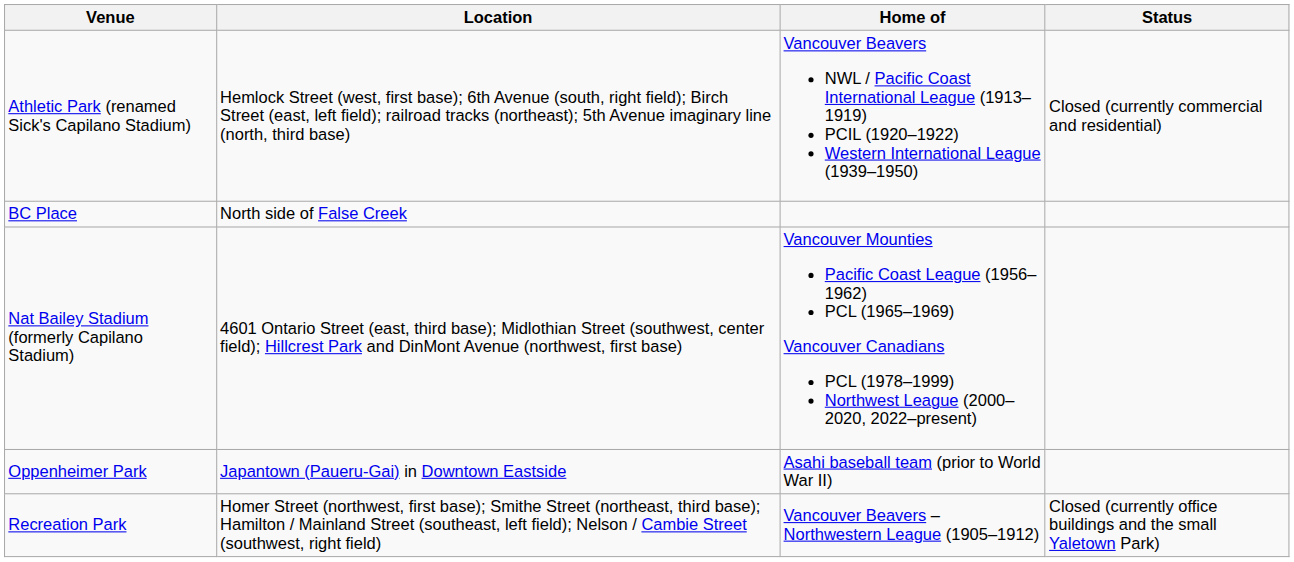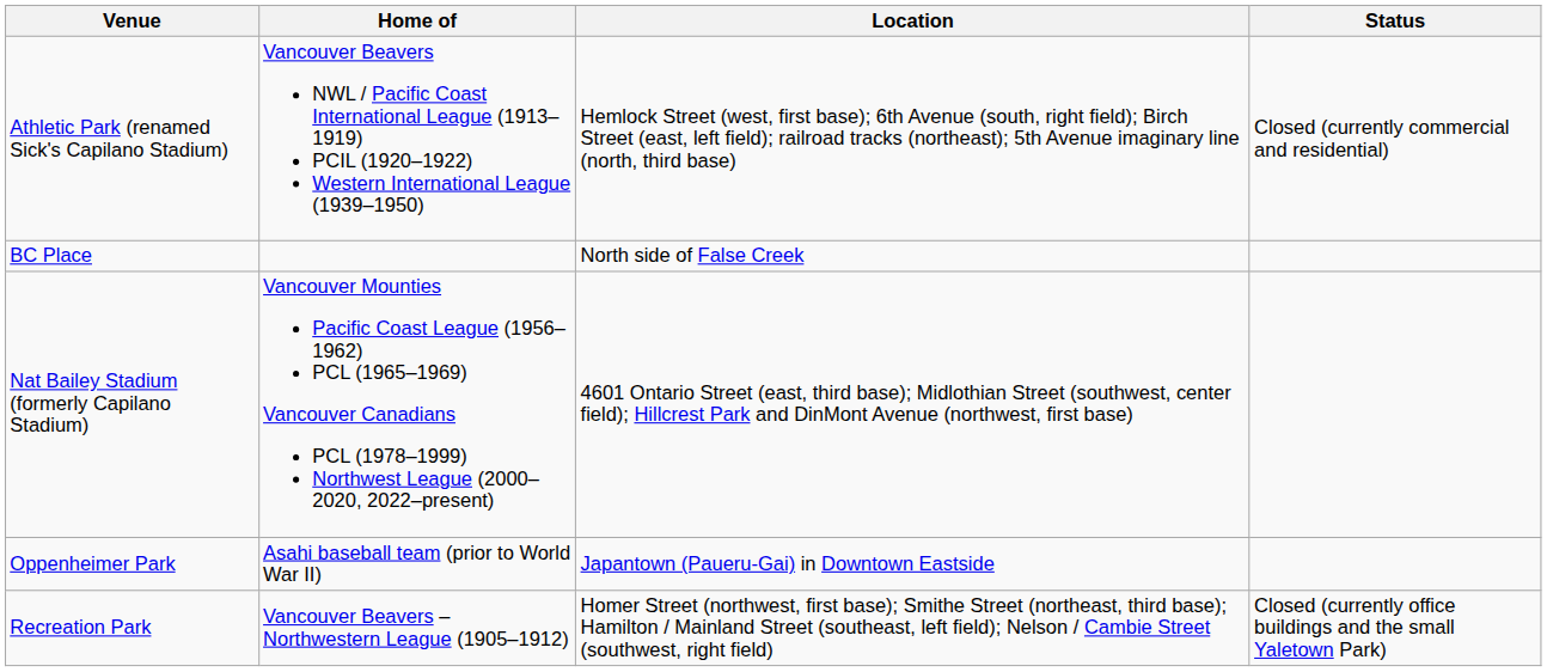 <table class="wikitable">
 <tr>
 <th>Venue</th>
+<th>Home of</th>
 <th>Location</th>
-<th>Home of</th>
 <th>Status</th>
 </tr>
 <tr>
 <td><a href='#'>Athletic Park</a> (renamed Sick's Capilano Stadium)</td>
+<td><a href='#'>Vancouver Beavers</a><br><ul><li>NWL / <a href='#'>Pacific Coast International League</a>  (1913–1919)</li><li>PCIL (1920–1922)</li><li><a href='#'>Western International League</a> (1939–1950)</li></ul></td>
 <td>Hemlock Street (west, first base); 6th Avenue (south, right field); Birch Street (east, left field); railroad tracks (northeast); 5th Avenue imaginary line (north, third base)</td>
-<td><a href='#'>Vancouver Beavers</a><br><ul><li>NWL / <a href='#'>Pacific Coast International League</a>  (1913–1919)</li><li>PCIL (1920–1922)</li><li><a href='#'>Western International League</a> (1939–1950)</li></ul></td>
 <td>Closed (currently commercial and residential)</td>
 </tr>
 <tr>
 <td><a href='#'>BC Place</a></td>
+<td></td>
 <td>North side of <a href='#'>False Creek</a></td>
-<td></td>
 <td></td>
 </tr>
 <tr>
 <td><a href='#'>Nat Bailey Stadium</a> (formerly Capilano Stadium)</td>
+<td><a href='#'>Vancouver Mounties</a><br><ul><li><a href='#'>Pacific Coast League</a> (1956–1962)</li><li>PCL (1965–1969)</li></ul><a href='#'>Vancouver Canadians</a><ul><li>PCL (1978–1999)</li><li><a href='#'>Northwest League</a> (2000–2020, 2022–present)</li></ul></td>
 <td>4601 Ontario Street (east, third base); Midlothian Street (southwest, center field); <a href='#'>Hillcrest Park</a> and DinMont Avenue (northwest, first base)</td>
-<td><a href='#'>Vancouver Mounties</a><br><ul><li><a href='#'>Pacific Coast League</a> (1956–1962)</li><li>PCL (1965–1969)</li></ul><a href='#'>Vancouver Canadians</a><ul><li>PCL (1978–1999)</li><li><a href='#'>Northwest League</a> (2000–2020, 2022–present)</li></ul></td>
 <td></td>
 </tr>
 <tr>
 <td><a href='#'>Oppenheimer Park</a></td>
+<td><a href='#'>Asahi baseball team</a> (prior to World War II)</td>
 <td><a href='#'>Japantown (Paueru-Gai)</a> in <a href='#'>Downtown Eastside</a></td>
-<td><a href='#'>Asahi baseball team</a> (prior to World War II)</td>
 <td></td>
 </tr>
 <tr>
 <td><a href='#'>Recreation Park</a></td>
+<td><a href='#'>Vancouver Beavers</a> – <a href='#'>Northwestern League</a> (1905–1912)</td>
 <td>Homer Street (northwest, first base); Smithe Street (northeast, third base); Hamilton / Mainland Street (southeast, left field); Nelson / <a href='#'>Cambie Street</a> (southwest, right field)</td>
-<td><a href='#'>Vancouver Beavers</a> – <a href='#'>Northwestern League</a> (1905–1912)</td>
 <td>Closed (currently office buildings and the small <a href='#'>Yaletown</a> Park)</td>
 </tr>
 </table>
